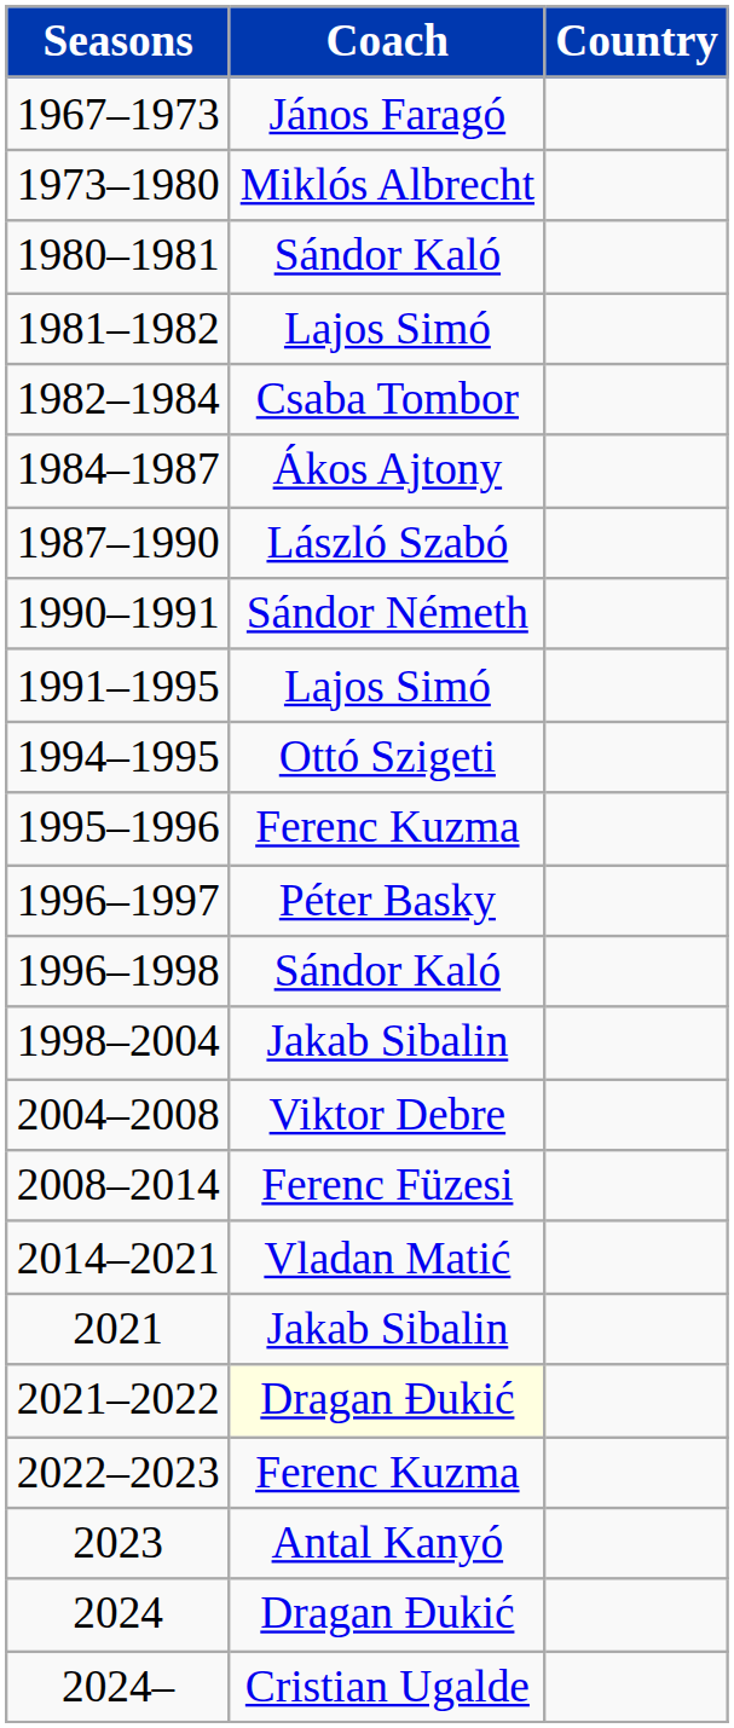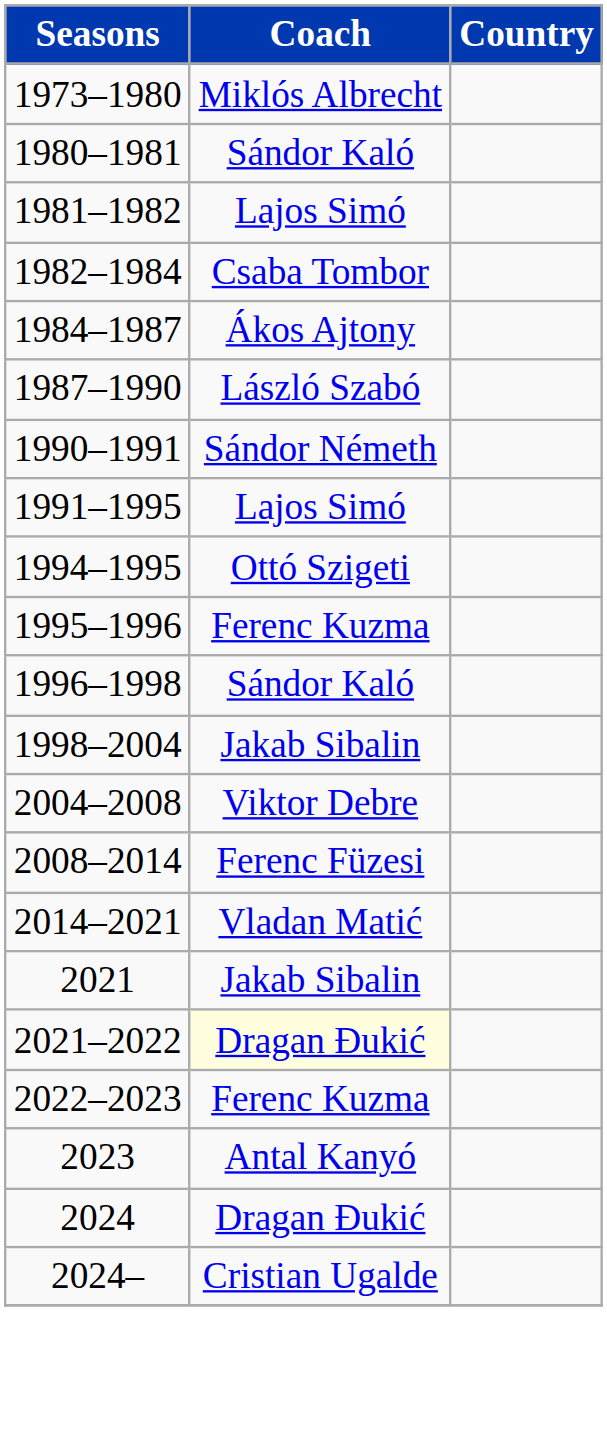 <table class="wikitable" style="text-align: center">
 <tr>
 <th style="color:#FFFFFF; background:#0038af">Seasons</th>
 <th style="color:#FFFFFF; background:#0038af">Coach</th>
 <th style="color:#FFFFFF; background:#0038af">Country</th>
-</tr>
-<tr>
-<td style="text-align: center">1967–1973</td>
-<td style="text-align: center"><a href='#'>János Faragó</a></td>
-<td style="text-align: center"></td>
 </tr>
 <tr>
 <td style="text-align: center">1973–1980</td>
 <td style="text-align: center"><a href='#'>Miklós Albrecht</a></td>
 <td style="text-align: center"></td>
 </tr>
 <tr>
 <td style="text-align: center">1980–1981</td>
 <td style="text-align: center"><a href='#'>Sándor Kaló</a></td>
 <td style="text-align: center"></td>
 </tr>
 <tr>
 <td style="text-align: center">1981–1982</td>
 <td style="text-align: center"><a href='#'>Lajos Simó</a></td>
 <td style="text-align: center"></td>
 </tr>
 <tr>
 <td style="text-align: center">1982–1984</td>
 <td style="text-align: center"><a href='#'>Csaba Tombor</a></td>
 <td style="text-align: center"></td>
 </tr>
 <tr>
 <td style="text-align: center">1984–1987</td>
 <td style="text-align: center"><a href='#'>Ákos Ajtony</a></td>
 <td style="text-align: center"></td>
 </tr>
 <tr>
 <td style="text-align: center">1987–1990</td>
 <td style="text-align: center"><a href='#'>László Szabó</a></td>
 <td style="text-align: center"></td>
 </tr>
 <tr>
 <td style="text-align: center">1990–1991</td>
 <td style="text-align: center"><a href='#'>Sándor Németh</a></td>
 <td style="text-align: center"></td>
 </tr>
 <tr>
 <td style="text-align: center">1991–1995</td>
 <td style="text-align: center"><a href='#'>Lajos Simó</a></td>
 <td style="text-align: center"></td>
 </tr>
 <tr>
 <td style="text-align: center">1994–1995</td>
 <td style="text-align: center"><a href='#'>Ottó Szigeti</a></td>
 <td style="text-align: center"></td>
 </tr>
 <tr>
 <td style="text-align: center">1995–1996</td>
 <td style="text-align: center"><a href='#'>Ferenc Kuzma</a></td>
-<td style="text-align: center"></td>
-</tr>
-<tr>
-<td style="text-align: center">1996–1997</td>
-<td style="text-align: center"><a href='#'>Péter Basky</a></td>
 <td style="text-align: center"></td>
 </tr>
 <tr>
 <td style="text-align: center">1996–1998</td>
 <td style="text-align: center"><a href='#'>Sándor Kaló</a></td>
 <td style="text-align: center"></td>
 </tr>
 <tr>
 <td style="text-align: center">1998–2004</td>
 <td style="text-align: center"><a href='#'>Jakab Sibalin</a></td>
 <td style="text-align: center"></td>
 </tr>
 <tr>
 <td style="text-align: center">2004–2008</td>
 <td style="text-align: center"><a href='#'>Viktor Debre</a></td>
 <td style="text-align: center"></td>
 </tr>
 <tr>
 <td style="text-align: center">2008–2014</td>
 <td style="text-align: center"><a href='#'>Ferenc Füzesi</a></td>
 <td style="text-align: center"></td>
 </tr>
 <tr>
 <td style="text-align: center">2014–2021</td>
 <td style="text-align: center"><a href='#'>Vladan Matić</a></td>
 <td style="text-align: center"></td>
 </tr>
 <tr>
 <td style="text-align: center">2021</td>
 <td style="text-align: center"><a href='#'>Jakab Sibalin</a></td>
 <td style="text-align: center"></td>
 </tr>
 <tr>
 <td style="text-align: center">2021–2022</td>
 <td style="background: lightyellow; text-align: center"><a href='#'>Dragan Đukić</a></td>
 <td style="text-align: center"></td>
 </tr>
 <tr>
 <td style="text-align: center">2022–2023</td>
 <td style="text-align: center"><a href='#'>Ferenc Kuzma</a></td>
 <td style="text-align: center"></td>
 </tr>
 <tr>
 <td style="text-align: center">2023</td>
 <td style="text-align: center"><a href='#'>Antal Kanyó</a></td>
 <td style="text-align: center"></td>
 </tr>
 <tr>
 <td style="text-align: center">2024</td>
 <td style="text-align: center"><a href='#'>Dragan Đukić</a></td>
 <td style="text-align: center"></td>
 </tr>
 <tr>
 <td style="text-align: center">2024–</td>
 <td style="text-align: center"><a href='#'>Cristian Ugalde</a></td>
 <td style="text-align: center"></td>
 </tr>
 <tr>
 </tr>
 </table>
